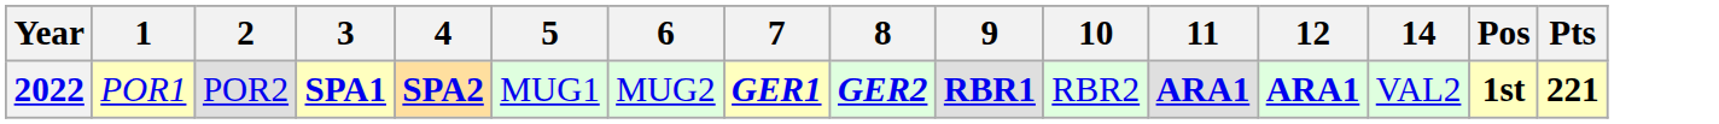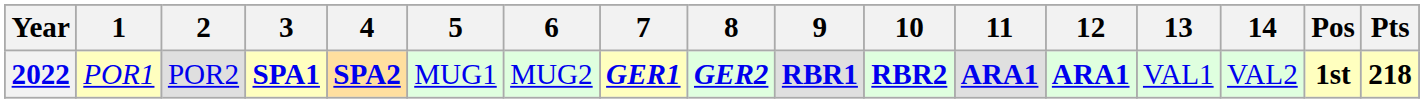 <table class="wikitable" style="text-align:center;">
 <tr>
 <th>Year</th>
 <th>1</th>
 <th>2</th>
 <th>3</th>
 <th>4</th>
 <th>5</th>
 <th>6</th>
 <th>7</th>
 <th>8</th>
 <th>9</th>
 <th>10</th>
 <th>11</th>
 <th>12</th>
+<th>13</th>
 <th>14</th>
 <th>Pos</th>
 <th>Pts</th>
 </tr>
 <tr>
 <th><a href='#'>2022</a></th>
 <td style="background:#ffffbf;"><em><a href='#'>POR1</a></em><br></td>
 <td style="background:#dfdfdf;"><a href='#'>POR2</a><br></td>
 <td style="background:#ffffbf;"><strong><a href='#'>SPA1</a></strong><br></td>
 <td style="background:#ffdf9f;"><strong><a href='#'>SPA2</a></strong><br></td>
 <td style="background:#dfffdf;"><a href='#'>MUG1</a><br></td>
 <td style="background:#dfffdf;"><a href='#'>MUG2</a><br></td>
 <td style="background:#ffffbf;"><strong><em><a href='#'>GER1</a></em></strong><br></td>
 <td style="background:#dfffdf;"><strong><em><a href='#'>GER2</a></em></strong><br></td>
 <td style="background:#dfdfdf;"><strong><a href='#'>RBR1</a><br></strong></td>
-<td style="background:#dfffdf;"><a href='#'>RBR2</a><br></td>
+<td style="background:#dfffdf;"><strong><a href='#'>RBR2</a><br></strong></td>
 <td style="background:#dfdfdf;"><strong><a href='#'>ARA1</a></strong><br></td>
 <td style="background:#dfffdf;"><strong><a href='#'>ARA1</a></strong><br></td>
+<td style="background:#dfffdf;"><a href='#'>VAL1</a><br></td>
 <td style="background:#dfffdf;"><a href='#'>VAL2</a><br></td>
 <th style="background:#ffffbf;">1st</th>
-<th style="background:#ffffbf;">221</th>
+<th style="background:#ffffbf;">218</th>
 </tr>
 </table>
